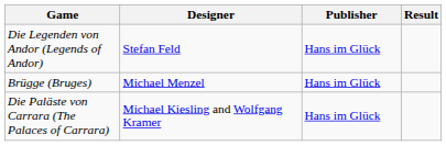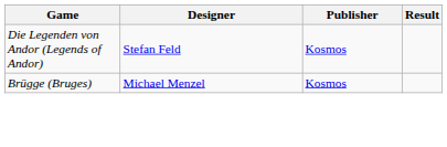 <table class="wikitable">
 <tr>
 <th style="width:140px;">Game</th>
 <th style="width:225px;">Designer</th>
 <th style="width:120px;">Publisher</th>
 <th>Result</th>
 </tr>
 <tr>
 <td><em>Die Legenden von Andor (Legends of Andor)</em></td>
 <td><a href='#'>Stefan Feld</a></td>
-<td><a href='#'>Hans im Glück</a></td>
+<td><a href='#'>Kosmos</a></td>
 <td></td>
 </tr>
 <tr>
 <td><em>Brügge (Bruges)</em></td>
 <td><a href='#'>Michael Menzel</a></td>
-<td><a href='#'>Hans im Glück</a></td>
-<td></td>
-</tr>
-<tr>
-<td><em>Die Paläste von Carrara (The Palaces of Carrara)</em></td>
-<td><a href='#'>Michael Kiesling</a> and <a href='#'>Wolfgang Kramer</a></td>
-<td><a href='#'>Hans im Glück</a></td>
+<td><a href='#'>Kosmos</a></td>
 <td></td>
 </tr>
 </table>
